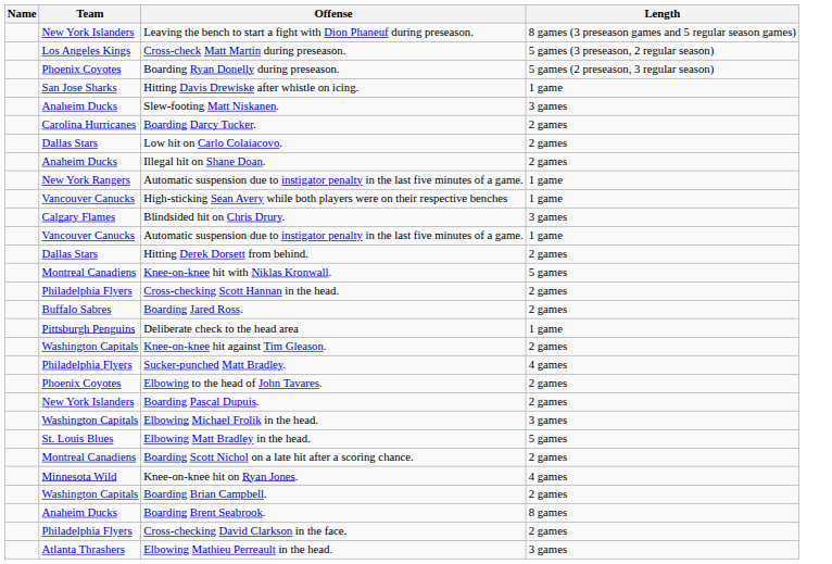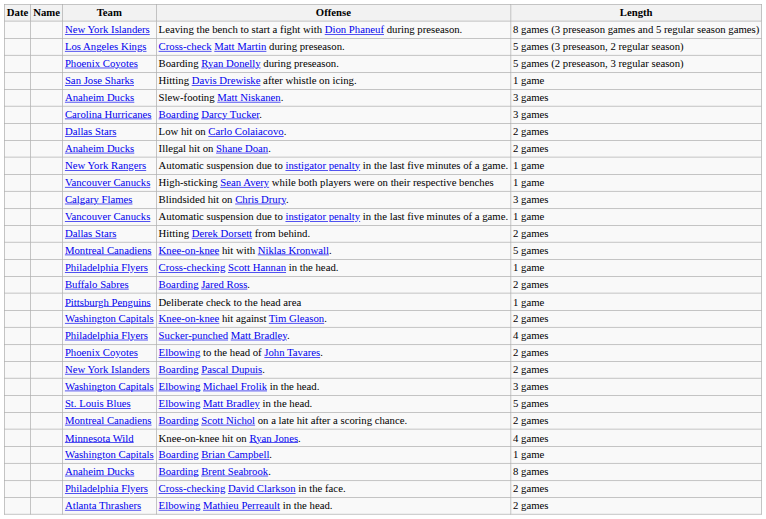 <table class="wikitable sortable" border="1">
 <tr>
+<th>Date</th>
 <th>Name</th>
 <th>Team</th>
 <th>Offense</th>
 <th>Length</th>
 </tr>
 <tr>
 <td></td>
+<td></td>
 <td><a href='#'>New York Islanders</a></td>
 <td>Leaving the bench to start a fight with <a href='#'>Dion Phaneuf</a> during preseason.</td>
 <td>8 games (3 preseason games and 5 regular season games)</td>
 </tr>
 <tr>
+<td></td>
 <td></td>
 <td><a href='#'>Los Angeles Kings</a></td>
 <td><a href='#'>Cross-check</a> <a href='#'>Matt Martin</a> during preseason.</td>
 <td>5 games (3 preseason, 2 regular season)</td>
 </tr>
 <tr>
 <td></td>
+<td></td>
 <td><a href='#'>Phoenix Coyotes</a></td>
 <td>Boarding <a href='#'>Ryan Donelly</a> during preseason.</td>
 <td>5 games (2 preseason, 3 regular season)</td>
 </tr>
 <tr>
+<td></td>
 <td></td>
 <td><a href='#'>San Jose Sharks</a></td>
 <td>Hitting <a href='#'>Davis Drewiske</a> after whistle on icing.</td>
 <td>1 game</td>
 </tr>
 <tr>
 <td></td>
+<td></td>
 <td><a href='#'>Anaheim Ducks</a></td>
 <td>Slew-footing <a href='#'>Matt Niskanen</a>.</td>
 <td>3 games</td>
 </tr>
 <tr>
 <td></td>
+<td></td>
 <td><a href='#'>Carolina Hurricanes</a></td>
 <td><a href='#'>Boarding</a> <a href='#'>Darcy Tucker</a>.</td>
-<td>2 games</td>
+<td>3 games</td>
 </tr>
 <tr>
+<td></td>
 <td></td>
 <td><a href='#'>Dallas Stars</a></td>
 <td>Low hit on <a href='#'>Carlo Colaiacovo</a>.</td>
 <td>2 games</td>
 </tr>
 <tr>
 <td></td>
+<td></td>
 <td><a href='#'>Anaheim Ducks</a></td>
 <td>Illegal hit on <a href='#'>Shane Doan</a>.</td>
 <td>2 games</td>
 </tr>
 <tr>
+<td></td>
 <td></td>
 <td><a href='#'>New York Rangers</a></td>
 <td>Automatic suspension due to <a href='#'>instigator penalty</a> in the last five minutes of a game.</td>
 <td>1 game</td>
 </tr>
 <tr>
 <td></td>
+<td></td>
 <td><a href='#'>Vancouver Canucks</a></td>
 <td>High-sticking <a href='#'>Sean Avery</a> while both players were on their respective benches</td>
 <td>1 game</td>
 </tr>
 <tr>
+<td></td>
 <td></td>
 <td><a href='#'>Calgary Flames</a></td>
 <td>Blindsided hit on <a href='#'>Chris Drury</a>.</td>
 <td>3 games</td>
 </tr>
 <tr>
 <td></td>
+<td></td>
 <td><a href='#'>Vancouver Canucks</a></td>
 <td>Automatic suspension due to <a href='#'>instigator penalty</a> in the last five minutes of a game.</td>
 <td>1 game</td>
 </tr>
 <tr>
+<td></td>
 <td></td>
 <td><a href='#'>Dallas Stars</a></td>
 <td>Hitting <a href='#'>Derek Dorsett</a> from behind.</td>
 <td>2 games</td>
 </tr>
 <tr>
 <td></td>
+<td></td>
 <td><a href='#'>Montreal Canadiens</a></td>
 <td><a href='#'>Knee-on-knee</a> hit with <a href='#'>Niklas Kronwall</a>.</td>
 <td>5 games</td>
 </tr>
 <tr>
 <td></td>
+<td></td>
 <td><a href='#'>Philadelphia Flyers</a></td>
 <td><a href='#'>Cross-checking</a> <a href='#'>Scott Hannan</a> in the head.</td>
-<td>2 games</td>
+<td>1 game</td>
 </tr>
 <tr>
+<td></td>
 <td></td>
 <td><a href='#'>Buffalo Sabres</a></td>
 <td><a href='#'>Boarding</a> <a href='#'>Jared Ross</a>.</td>
 <td>2 games</td>
 </tr>
 <tr>
 <td></td>
+<td></td>
 <td><a href='#'>Pittsburgh Penguins</a></td>
 <td>Deliberate check to the head area </td>
 <td>1 game</td>
 </tr>
 <tr>
+<td></td>
 <td></td>
 <td><a href='#'>Washington Capitals</a></td>
 <td><a href='#'>Knee-on-knee</a> hit against <a href='#'>Tim Gleason</a>.</td>
 <td>2 games</td>
 </tr>
 <tr>
 <td></td>
+<td></td>
 <td><a href='#'>Philadelphia Flyers</a></td>
 <td><a href='#'>Sucker-punched</a> <a href='#'>Matt Bradley</a>.</td>
 <td>4 games</td>
 </tr>
 <tr>
+<td></td>
 <td></td>
 <td><a href='#'>Phoenix Coyotes</a></td>
 <td><a href='#'>Elbowing</a> to the head of <a href='#'>John Tavares</a>.</td>
 <td>2 games</td>
 </tr>
 <tr>
 <td></td>
+<td></td>
 <td><a href='#'>New York Islanders</a></td>
 <td><a href='#'>Boarding</a> <a href='#'>Pascal Dupuis</a>.</td>
 <td>2 games</td>
 </tr>
 <tr>
+<td></td>
 <td></td>
 <td><a href='#'>Washington Capitals</a></td>
 <td><a href='#'>Elbowing</a> <a href='#'>Michael Frolik</a> in the head.</td>
 <td>3 games</td>
 </tr>
 <tr>
 <td></td>
+<td></td>
 <td><a href='#'>St. Louis Blues</a></td>
 <td><a href='#'>Elbowing</a> <a href='#'>Matt Bradley</a> in the head.</td>
 <td>5 games</td>
 </tr>
 <tr>
+<td></td>
 <td></td>
 <td><a href='#'>Montreal Canadiens</a></td>
 <td><a href='#'>Boarding</a> <a href='#'>Scott Nichol</a> on a late hit after a scoring chance.</td>
 <td>2 games</td>
 </tr>
 <tr>
 <td></td>
+<td></td>
 <td><a href='#'>Minnesota Wild</a></td>
 <td>Knee-on-knee hit on <a href='#'>Ryan Jones</a>.</td>
 <td>4 games</td>
 </tr>
 <tr>
 <td></td>
+<td></td>
 <td><a href='#'>Washington Capitals</a></td>
 <td><a href='#'>Boarding</a> <a href='#'>Brian Campbell</a>.</td>
-<td>2 games</td>
+<td>1 game</td>
 </tr>
 <tr>
+<td></td>
 <td></td>
 <td><a href='#'>Anaheim Ducks</a></td>
 <td><a href='#'>Boarding</a> <a href='#'>Brent Seabrook</a>.</td>
 <td>8 games</td>
 </tr>
 <tr>
 <td></td>
+<td></td>
 <td><a href='#'>Philadelphia Flyers</a></td>
 <td><a href='#'>Cross-checking</a> <a href='#'>David Clarkson</a> in the face.</td>
 <td>2 games</td>
 </tr>
 <tr>
 <td></td>
+<td></td>
 <td><a href='#'>Atlanta Thrashers</a></td>
 <td><a href='#'>Elbowing</a> <a href='#'>Mathieu Perreault</a> in the head.</td>
-<td>3 games</td>
+<td>2 games</td>
 </tr>
 </table>
